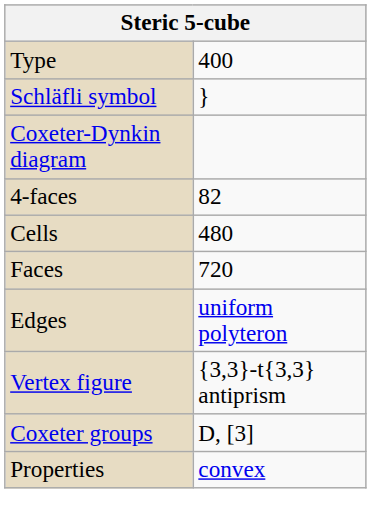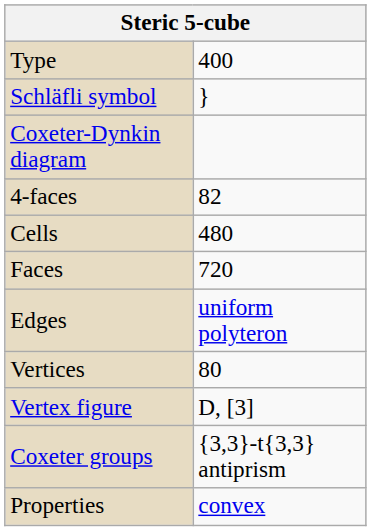 <table class="wikitable" align="right" style="margin-left:10px" width="250">
 <tr>
 <th bgcolor=#e7dcc3 colspan=2>Steric 5-cube</th>
 </tr>
 <tr>
 <td bgcolor=#e7dcc3>Type</td>
 <td>400</td>
 </tr>
 <tr>
 <td bgcolor=#e7dcc3><a href='#'>Schläfli symbol</a></td>
 <td>}</td>
 </tr>
 <tr>
 <td bgcolor=#e7dcc3><a href='#'>Coxeter-Dynkin diagram</a></td>
 <td></td>
 </tr>
 <tr>
 <td bgcolor=#e7dcc3>4-faces</td>
 <td>82</td>
 </tr>
 <tr>
 <td bgcolor=#e7dcc3>Cells</td>
 <td>480</td>
 </tr>
 <tr>
 <td bgcolor=#e7dcc3>Faces</td>
 <td>720</td>
 </tr>
 <tr>
 <td bgcolor=#e7dcc3>Edges</td>
 <td><a href='#'>uniform polyteron</a></td>
 </tr>
 <tr>
+<td bgcolor=#e7dcc3>Vertices</td>
+<td>80</td>
+</tr>
+<tr>
 <td bgcolor=#e7dcc3><a href='#'>Vertex figure</a></td>
-<td>{3,3}-t{3,3} antiprism</td>
+<td>D, [3]</td>
 </tr>
 <tr>
 <td bgcolor=#e7dcc3><a href='#'>Coxeter groups</a></td>
-<td>D, [3]</td>
+<td>{3,3}-t{3,3} antiprism</td>
 </tr>
 <tr>
 <td bgcolor=#e7dcc3>Properties</td>
 <td><a href='#'>convex</a></td>
 </tr>
 </table>
